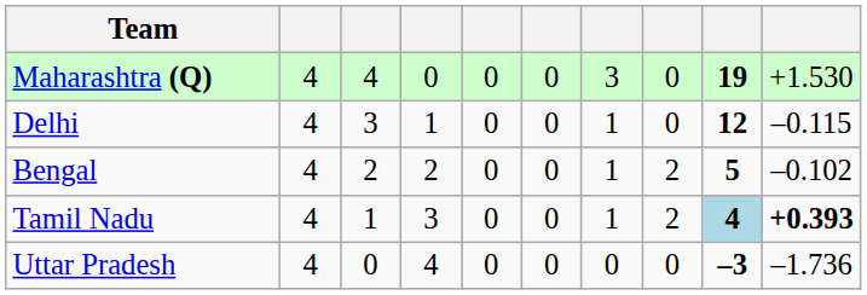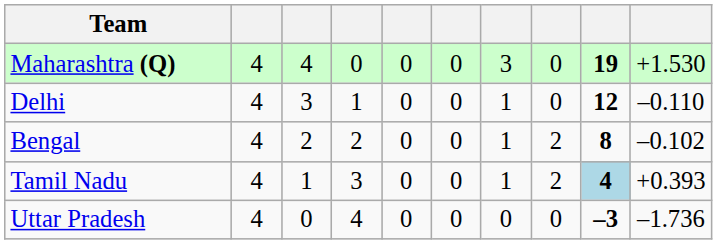 <table class="wikitable" style="text-align:center">
 <tr>
 <th style="width:140px;">Team</th>
 <th style="width:25px;"></th>
 <th style="width:25px;"></th>
 <th style="width:25px;"></th>
 <th style="width:25px;"></th>
 <th style="width:25px;"></th>
 <th style="width:25px;"></th>
 <th style="width:25px;"></th>
 <th style="width:25px;"></th>
 <th style="width:40px;"></th>
 </tr>
 <tr style="background:#cfc;">
 <td style="text-align:left"><a href='#'>Maharashtra</a> <strong>(Q)</strong></td>
 <td>4</td>
 <td>4</td>
 <td>0</td>
 <td>0</td>
 <td>0</td>
 <td>3</td>
 <td>0</td>
 <td><strong>19</strong></td>
 <td>+1.530</td>
 </tr>
 <tr>
 <td style="text-align:left"><a href='#'>Delhi</a></td>
 <td>4</td>
 <td>3</td>
 <td>1</td>
 <td>0</td>
 <td>0</td>
 <td>1</td>
 <td>0</td>
 <td><strong>12</strong></td>
-<td>–0.115</td>
+<td>–0.110</td>
 </tr>
 <tr>
 <td style="text-align:left"><a href='#'>Bengal</a></td>
 <td>4</td>
 <td>2</td>
 <td>2</td>
 <td>0</td>
 <td>0</td>
 <td>1</td>
 <td>2</td>
-<td><strong>5</strong></td>
+<td><strong>8</strong></td>
 <td>–0.102</td>
 </tr>
 <tr>
 <td style="text-align:left"><a href='#'>Tamil Nadu</a></td>
 <td>4</td>
 <td>1</td>
 <td>3</td>
 <td>0</td>
 <td>0</td>
 <td>1</td>
 <td>2</td>
 <td style="background: lightblue;"><strong>4</strong></td>
-<td><strong>+0.393</strong></td>
+<td>+0.393</td>
 </tr>
 <tr>
 <td style="text-align:left"><a href='#'>Uttar Pradesh</a></td>
 <td>4</td>
 <td>0</td>
 <td>4</td>
 <td>0</td>
 <td>0</td>
 <td>0</td>
 <td>0</td>
 <td><strong>–3</strong></td>
 <td>–1.736</td>
 </tr>
 </table>
